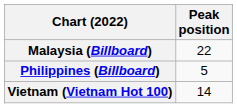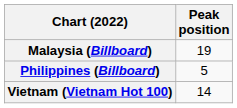 <table class="wikitable sortable plainrowheaders" style="text-align:center;">
 <tr>
 <th scope="col">Chart (2022)</th>
 <th scope="col">Peak<br>position</th>
 </tr>
 <tr>
 <th scope="row">Malaysia (<em><a href='#'>Billboard</a></em>)</th>
-<td>22</td>
+<td>19</td>
 </tr>
 <tr>
 <th scope="row"><a href='#'>Philippines</a> (<em><a href='#'>Billboard</a></em>)</th>
 <td>5</td>
 </tr>
 <tr>
 <th scope="row">Vietnam (<a href='#'>Vietnam Hot 100</a>)</th>
 <td>14</td>
 </tr>
 </table>
